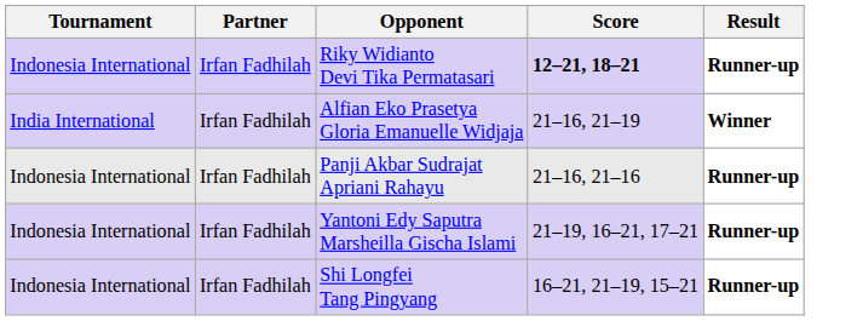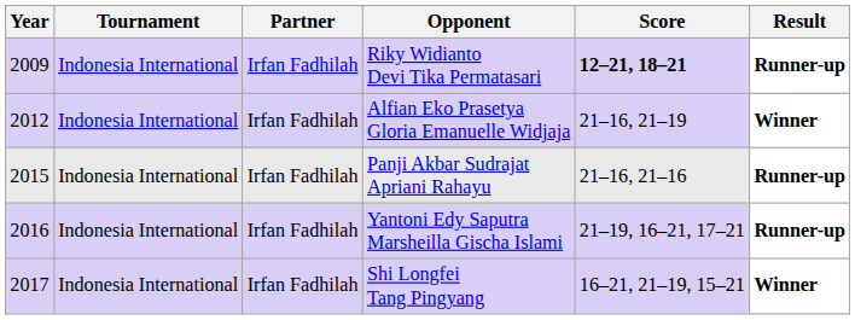 <table class="sortable wikitable" style="font-size: 90%;">
 <tr>
+<th>Year</th>
 <th>Tournament</th>
 <th>Partner</th>
 <th>Opponent</th>
 <th>Score</th>
 <th>Result</th>
 </tr>
 <tr style="background:#D8CEF6">
+<td align="center">2009</td>
 <td align="left"><a href='#'>Indonesia International</a></td>
 <td align="left"> <a href='#'>Irfan Fadhilah</a></td>
 <td align="left"> <a href='#'>Riky Widianto</a> <br>  <a href='#'>Devi Tika Permatasari</a></td>
 <td align="left"><strong>12–21, 18–21</strong></td>
 <td style="text-align:left; background:white"> <strong>Runner-up</strong></td>
 </tr>
 <tr style="background:#D8CEF6">
-<td align="left"><a href='#'>India International</a></td>
+<td align="center">2012</td>
+<td align="left"><a href='#'>Indonesia International</a></td>
 <td align="left"> Irfan Fadhilah</td>
 <td align="left"> <a href='#'>Alfian Eko Prasetya</a> <br>  <a href='#'>Gloria Emanuelle Widjaja</a></td>
 <td align="left">21–16, 21–19</td>
 <td style="text-align:left; background:white"> <strong>Winner</strong></td>
 </tr>
 <tr style="background:#E9E9E9">
+<td align="center">2015</td>
 <td align="left">Indonesia International</td>
 <td align="left"> Irfan Fadhilah</td>
 <td align="left"> <a href='#'>Panji Akbar Sudrajat</a> <br>  <a href='#'>Apriani Rahayu</a></td>
 <td align="left">21–16, 21–16</td>
 <td style="text-align:left; background:white"> <strong>Runner-up</strong></td>
 </tr>
 <tr style="background:#D8CEF6">
+<td align="center">2016</td>
 <td align="left">Indonesia International</td>
 <td align="left"> Irfan Fadhilah</td>
 <td align="left"> <a href='#'>Yantoni Edy Saputra</a> <br>  <a href='#'>Marsheilla Gischa Islami</a></td>
 <td align="left">21–19, 16–21, 17–21</td>
 <td style="text-align:left; background:white"> <strong>Runner-up</strong></td>
 </tr>
 <tr style="background:#D8CEF6">
+<td align="center">2017</td>
 <td align="left">Indonesia International</td>
 <td align="left"> Irfan Fadhilah</td>
 <td align="left"> <a href='#'>Shi Longfei</a> <br>  <a href='#'>Tang Pingyang</a></td>
 <td align="left">16–21, 21–19, 15–21</td>
-<td style="text-align:left; background:white"> <strong>Runner-up</strong></td>
+<td style="text-align:left; background:white"> <strong>Winner</strong></td>
 </tr>
 </table>
